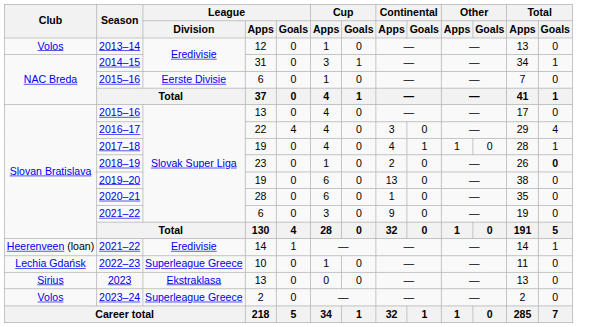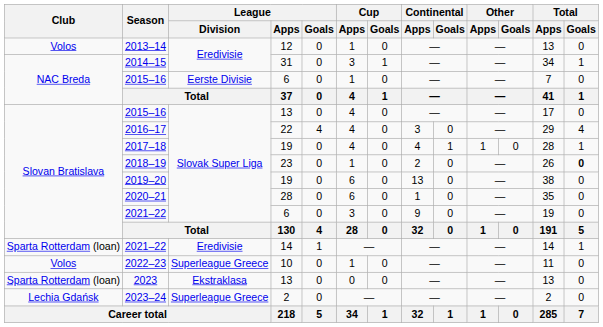 <table class="wikitable" style="text-align:center">
 <tr>
 <th rowspan=2>Club</th>
 <th rowspan=2>Season</th>
 <th colspan=3>League</th>
 <th colspan=2>Cup</th>
 <th colspan=2>Continental</th>
 <th colspan=2>Other</th>
 <th colspan=2>Total</th>
 </tr>
 <tr>
 <th>Division</th>
 <th>Apps</th>
 <th>Goals</th>
 <th>Apps</th>
 <th>Goals</th>
 <th>Apps</th>
 <th>Goals</th>
 <th>Apps</th>
 <th>Goals</th>
 <th>Apps</th>
 <th>Goals</th>
 </tr>
 <tr>
 <td><a href='#'>Volos</a></td>
 <td><a href='#'>2013–14</a></td>
 <td rowspan="2"><a href='#'>Eredivisie</a></td>
 <td>12</td>
 <td>0</td>
 <td>1</td>
 <td>0</td>
 <td colspan="2">—</td>
 <td colspan="2">—</td>
 <td>13</td>
 <td>0</td>
 </tr>
 <tr>
 <td rowspan="3"><a href='#'>NAC Breda</a></td>
 <td><a href='#'>2014–15</a></td>
 <td>31</td>
 <td>0</td>
 <td>3</td>
 <td>1</td>
 <td colspan="2">—</td>
 <td colspan="2">—</td>
 <td>34</td>
 <td>1</td>
 </tr>
 <tr>
 <td><a href='#'>2015–16</a></td>
 <td><a href='#'>Eerste Divisie</a></td>
 <td>6</td>
 <td>0</td>
 <td>1</td>
 <td>0</td>
 <td colspan="2">—</td>
 <td colspan="2">—</td>
 <td>7</td>
 <td>0</td>
 </tr>
 <tr>
 <th colspan="2">Total</th>
 <th>37</th>
 <th>0</th>
 <th>4</th>
 <th>1</th>
 <th colspan="2">—</th>
 <th colspan="2">—</th>
 <th>41</th>
 <th>1</th>
 </tr>
 <tr>
 <td rowspan="8"><a href='#'>Slovan Bratislava</a></td>
 <td><a href='#'>2015–16</a></td>
 <td rowspan="7"><a href='#'>Slovak Super Liga</a></td>
 <td>13</td>
 <td>0</td>
 <td>4</td>
 <td>0</td>
 <td colspan="2">—</td>
 <td colspan="2">—</td>
 <td>17</td>
 <td>0</td>
 </tr>
 <tr>
 <td><a href='#'>2016–17</a></td>
 <td>22</td>
 <td>4</td>
 <td>4</td>
 <td>0</td>
 <td>3</td>
 <td>0</td>
 <td colspan="2">—</td>
 <td>29</td>
 <td>4</td>
 </tr>
 <tr>
 <td><a href='#'>2017–18</a></td>
 <td>19</td>
 <td>0</td>
 <td>4</td>
 <td>0</td>
 <td>4</td>
 <td>1</td>
 <td>1</td>
 <td>0</td>
 <td>28</td>
 <td>1</td>
 </tr>
 <tr>
 <td><a href='#'>2018–19</a></td>
 <td>23</td>
 <td>0</td>
 <td>1</td>
 <td>0</td>
 <td>2</td>
 <td>0</td>
 <td colspan="2">—</td>
 <td>26</td>
 <td><strong>0</strong></td>
 </tr>
 <tr>
 <td><a href='#'>2019–20</a></td>
 <td>19</td>
 <td>0</td>
 <td>6</td>
 <td>0</td>
 <td>13</td>
 <td>0</td>
 <td colspan="2">—</td>
 <td>38</td>
 <td>0</td>
 </tr>
 <tr>
 <td><a href='#'>2020–21</a></td>
 <td>28</td>
 <td>0</td>
 <td>6</td>
 <td>0</td>
 <td>1</td>
 <td>0</td>
 <td colspan="2">—</td>
 <td>35</td>
 <td>0</td>
 </tr>
 <tr>
 <td><a href='#'>2021–22</a></td>
 <td>6</td>
 <td>0</td>
 <td>3</td>
 <td>0</td>
 <td>9</td>
 <td>0</td>
 <td colspan="2">—</td>
 <td>19</td>
 <td>0</td>
 </tr>
 <tr>
 <th colspan="2">Total</th>
 <th>130</th>
 <th>4</th>
 <th>28</th>
 <th>0</th>
 <th>32</th>
 <th>0</th>
 <th>1</th>
 <th>0</th>
 <th>191</th>
 <th>5</th>
 </tr>
 <tr>
-<td><a href='#'>Heerenveen</a> (loan)</td>
+<td><a href='#'>Sparta Rotterdam</a> (loan)</td>
 <td><a href='#'>2021–22</a></td>
 <td><a href='#'>Eredivisie</a></td>
 <td>14</td>
 <td>1</td>
 <td colspan="2">—</td>
 <td colspan="2">—</td>
 <td colspan="2">—</td>
 <td>14</td>
 <td>1</td>
 </tr>
 <tr>
-<td><a href='#'>Lechia Gdańsk</a></td>
+<td><a href='#'>Volos</a></td>
 <td><a href='#'>2022–23</a></td>
 <td><a href='#'>Superleague Greece</a></td>
 <td>10</td>
 <td>0</td>
 <td>1</td>
 <td>0</td>
 <td colspan="2">—</td>
 <td colspan="2">—</td>
 <td>11</td>
 <td>0</td>
 </tr>
 <tr>
-<td><a href='#'>Sirius</a></td>
+<td><a href='#'>Sparta Rotterdam</a> (loan)</td>
 <td><a href='#'>2023</a></td>
 <td><a href='#'>Ekstraklasa</a></td>
 <td>13</td>
 <td>0</td>
 <td>0</td>
 <td>0</td>
 <td colspan="2">—</td>
 <td colspan="2">—</td>
 <td>13</td>
 <td>0</td>
 </tr>
 <tr>
-<td><a href='#'>Volos</a></td>
+<td><a href='#'>Lechia Gdańsk</a></td>
 <td><a href='#'>2023–24</a></td>
 <td><a href='#'>Superleague Greece</a></td>
 <td>2</td>
 <td>0</td>
 <td colspan="2">—</td>
 <td colspan="2">—</td>
 <td colspan="2">—</td>
 <td>2</td>
 <td>0</td>
 </tr>
 <tr>
 <th colspan="3">Career total</th>
 <th>218</th>
 <th>5</th>
 <th>34</th>
 <th>1</th>
 <th>32</th>
 <th>1</th>
 <th>1</th>
 <th>0</th>
 <th>285</th>
 <th>7</th>
 </tr>
 </table>
